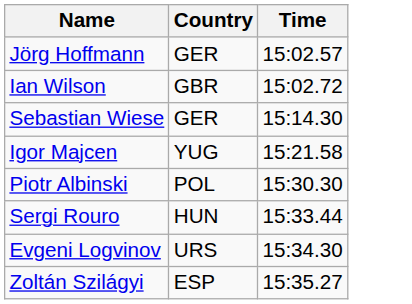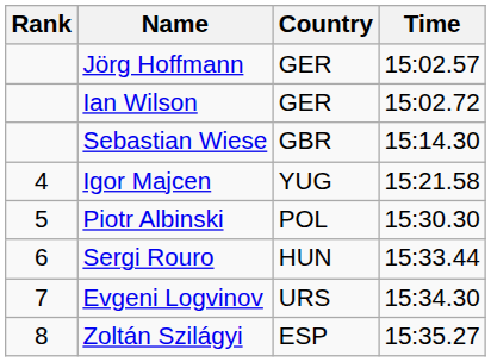 <table class="wikitable">
 <tr>
+<th>Rank</th>
 <th>Name</th>
 <th>Country</th>
 <th>Time</th>
 </tr>
 <tr>
+<td align="center"></td>
 <td><a href='#'>Jörg Hoffmann</a></td>
 <td> GER</td>
 <td align="center">15:02.57</td>
 </tr>
 <tr>
+<td align="center"></td>
 <td><a href='#'>Ian Wilson</a></td>
-<td> GBR</td>
+<td> GER</td>
 <td align="center">15:02.72</td>
 </tr>
 <tr>
+<td align="center"></td>
 <td><a href='#'>Sebastian Wiese</a></td>
-<td> GER</td>
+<td> GBR</td>
 <td align="center">15:14.30</td>
 </tr>
 <tr>
+<td align="center">4</td>
 <td><a href='#'>Igor Majcen</a></td>
 <td> YUG</td>
 <td align="center">15:21.58</td>
 </tr>
 <tr>
+<td align="center">5</td>
 <td><a href='#'>Piotr Albinski</a></td>
 <td> POL</td>
 <td align="center">15:30.30</td>
 </tr>
 <tr>
+<td align="center">6</td>
 <td><a href='#'>Sergi Rouro</a></td>
 <td> HUN</td>
 <td align="center">15:33.44</td>
 </tr>
 <tr>
+<td align="center">7</td>
 <td><a href='#'>Evgeni Logvinov</a></td>
 <td> URS</td>
 <td align="center">15:34.30</td>
 </tr>
 <tr>
+<td align="center">8</td>
 <td><a href='#'>Zoltán Szilágyi</a></td>
 <td> ESP</td>
 <td align="center">15:35.27</td>
 </tr>
 </table>
